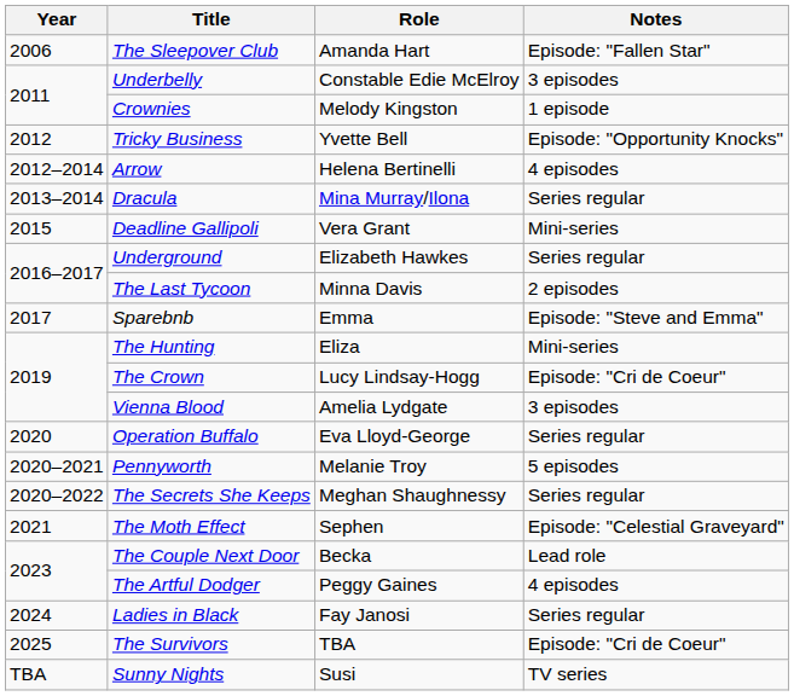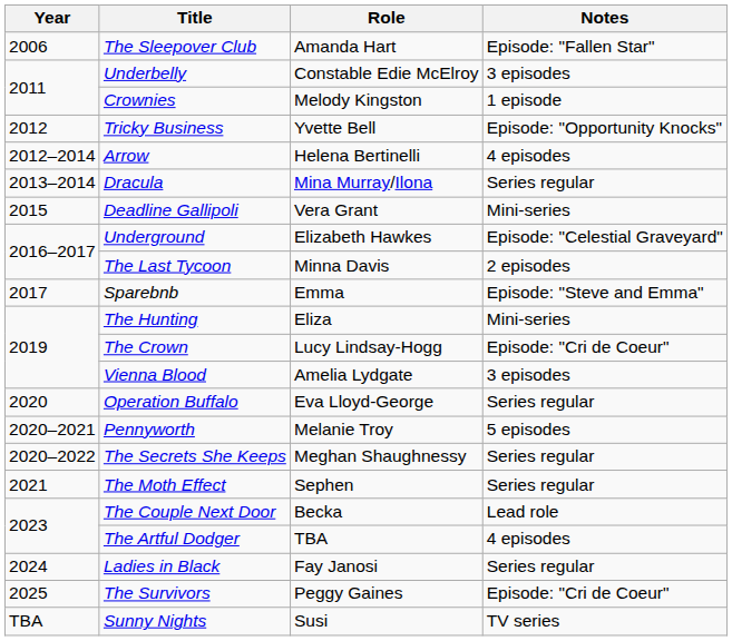 <table class="wikitable sortable">
 <tr>
 <th>Year</th>
 <th>Title</th>
 <th>Role</th>
 <th class="unsortable">Notes</th>
 </tr>
 <tr>
 <td>2006</td>
 <td><em><a href='#'>The Sleepover Club</a></em></td>
 <td>Amanda Hart</td>
 <td>Episode: "Fallen Star"</td>
 </tr>
 <tr>
 <td rowspan="2">2011</td>
 <td><em><a href='#'>Underbelly</a></em></td>
 <td>Constable Edie McElroy</td>
 <td>3 episodes</td>
 </tr>
 <tr>
 <td><em><a href='#'>Crownies</a></em></td>
 <td>Melody Kingston</td>
 <td>1 episode</td>
 </tr>
 <tr>
 <td>2012</td>
 <td><em><a href='#'>Tricky Business</a></em></td>
 <td>Yvette Bell</td>
 <td>Episode: "Opportunity Knocks"</td>
 </tr>
 <tr>
 <td>2012–2014</td>
 <td><em><a href='#'>Arrow</a></em></td>
 <td>Helena Bertinelli</td>
 <td>4 episodes</td>
 </tr>
 <tr>
 <td>2013–2014</td>
 <td><em><a href='#'>Dracula</a></em></td>
 <td><a href='#'>Mina Murray</a>/<a href='#'>Ilona</a></td>
 <td>Series regular</td>
 </tr>
 <tr>
 <td>2015</td>
 <td><em><a href='#'>Deadline Gallipoli</a></em></td>
 <td>Vera Grant</td>
 <td>Mini-series</td>
 </tr>
 <tr>
 <td rowspan="2">2016–2017</td>
 <td><em><a href='#'>Underground</a></em></td>
 <td>Elizabeth Hawkes</td>
-<td>Series regular</td>
+<td>Episode: "Celestial Graveyard"</td>
 </tr>
 <tr>
 <td><em><a href='#'>The Last Tycoon</a></em></td>
 <td>Minna Davis</td>
 <td>2 episodes</td>
 </tr>
 <tr>
 <td>2017</td>
 <td><em>Sparebnb</em></td>
 <td>Emma</td>
 <td>Episode: "Steve and Emma"</td>
 </tr>
 <tr>
 <td rowspan="3">2019</td>
 <td><em><a href='#'>The Hunting</a></em></td>
 <td>Eliza</td>
 <td>Mini-series</td>
 </tr>
 <tr>
 <td><em><a href='#'>The Crown</a></em></td>
 <td>Lucy Lindsay-Hogg</td>
 <td>Episode: "Cri de Coeur"</td>
 </tr>
 <tr>
 <td><em><a href='#'>Vienna Blood</a></em></td>
 <td>Amelia Lydgate</td>
 <td>3 episodes</td>
 </tr>
 <tr>
 <td>2020</td>
 <td><em><a href='#'>Operation Buffalo</a></em></td>
 <td>Eva Lloyd-George</td>
 <td>Series regular</td>
 </tr>
 <tr>
 <td>2020–2021</td>
 <td><em><a href='#'>Pennyworth</a></em></td>
 <td>Melanie Troy</td>
 <td>5 episodes</td>
 </tr>
 <tr>
 <td>2020–2022</td>
 <td><em><a href='#'>The Secrets She Keeps</a></em></td>
 <td>Meghan Shaughnessy</td>
 <td>Series regular</td>
 </tr>
 <tr>
 <td>2021</td>
 <td><em><a href='#'>The Moth Effect</a></em></td>
 <td>Sephen</td>
-<td>Episode: "Celestial Graveyard"</td>
+<td>Series regular</td>
 </tr>
 <tr>
 <td rowspan="2">2023</td>
 <td><em><a href='#'>The Couple Next Door</a></em></td>
 <td>Becka</td>
 <td>Lead role</td>
 </tr>
 <tr>
 <td><em><a href='#'>The Artful Dodger</a></em></td>
-<td>Peggy Gaines</td>
+<td>TBA</td>
 <td>4 episodes</td>
 </tr>
 <tr>
 <td>2024</td>
 <td><em><a href='#'>Ladies in Black</a></em></td>
 <td>Fay Janosi</td>
 <td>Series regular</td>
 </tr>
 <tr>
 <td>2025</td>
 <td><a href='#'><em>The Survivors</em></a></td>
-<td>TBA</td>
+<td>Peggy Gaines</td>
 <td>Episode: "Cri de Coeur"</td>
 </tr>
 <tr>
 <td>TBA</td>
 <td><a href='#'><em>Sunny Nights</em></a></td>
 <td>Susi</td>
 <td>TV series</td>
 </tr>
 </table>
